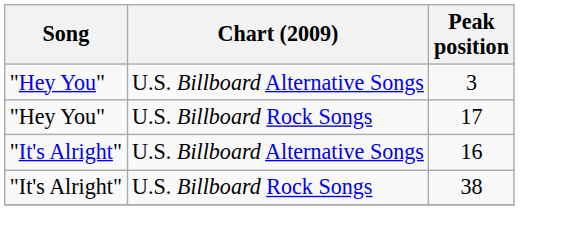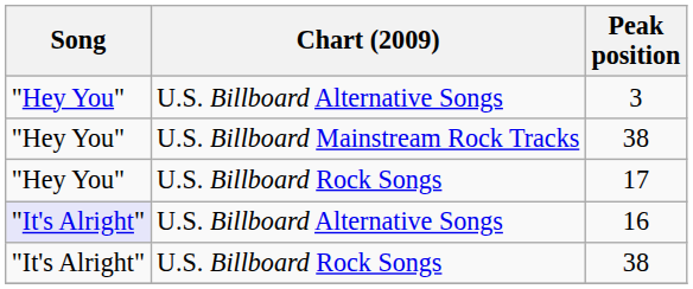 <table class="wikitable">
 <tr>
 <th>Song</th>
 <th>Chart (2009)</th>
 <th>Peak<br>position</th>
 </tr>
 <tr>
 <td align="left">"<a href='#'>Hey You</a>"</td>
 <td align="left">U.S. <em>Billboard</em> <a href='#'>Alternative Songs</a></td>
 <td align="center">3</td>
 </tr>
 <tr>
 <td align="left">"Hey You"</td>
+<td align="left">U.S. <em>Billboard</em> <a href='#'>Mainstream Rock Tracks</a></td>
+<td align="center">38</td>
+</tr>
+<tr>
+<td align="left">"Hey You"</td>
 <td align="left">U.S. <em>Billboard</em> <a href='#'>Rock Songs</a></td>
 <td align="center">17</td>
 </tr>
 <tr>
-<td align="left">"<a href='#'>It's Alright</a>"</td>
+<td align="left" style="background: lavender;">"<a href='#'>It's Alright</a>"</td>
 <td align="left">U.S. <em>Billboard</em> <a href='#'>Alternative Songs</a></td>
 <td align="center">16</td>
 </tr>
 <tr>
 <td align="left">"It's Alright"</td>
 <td align="left">U.S. <em>Billboard</em> <a href='#'>Rock Songs</a></td>
 <td align="center">38</td>
 </tr>
 <tr>
 </tr>
 </table>
